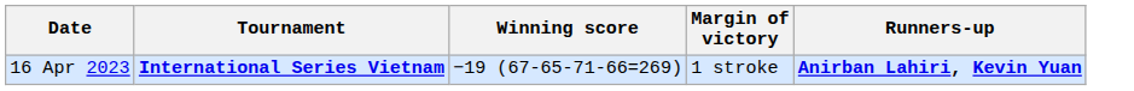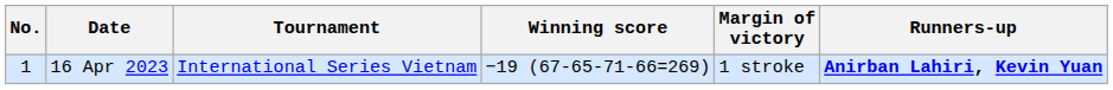 <table class="wikitable" style="font-size:95%;">
 <tr>
+<th>No.</th>
 <th>Date</th>
 <th>Tournament</th>
 <th>Winning score</th>
 <th>Margin of<br>victory</th>
 <th>Runners-up</th>
 </tr>
 <tr style="background:#D6E8FF;">
+<td align=center>1</td>
 <td align=right>16 Apr <a href='#'>2023</a></td>
-<td><strong><a href='#'>International Series Vietnam</a></strong></td>
+<td><a href='#'>International Series Vietnam</a></td>
 <td>−19 (67-65-71-66=269)</td>
 <td>1 stroke</td>
 <td><strong> <a href='#'>Anirban Lahiri</a>,  <a href='#'>Kevin Yuan</a></strong></td>
 </tr>
 </table>
